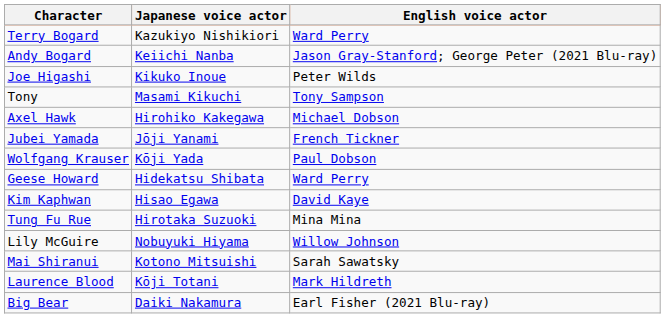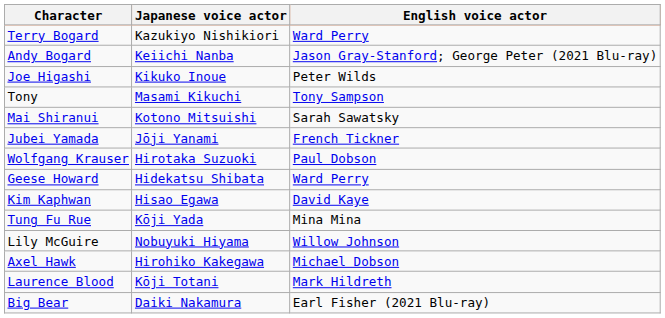 <table border="1" style="border-collapse: collapse;" class="wikitable plainrowheaders">
 <tr style="background-color: rgb(255,85,0);">
 <th>Character</th>
 <th>Japanese voice actor</th>
 <th>English voice actor</th>
 </tr>
 <tr>
 <td><a href='#'>Terry Bogard</a></td>
 <td>Kazukiyo Nishikiori</td>
 <td><a href='#'>Ward Perry</a></td>
 </tr>
 <tr>
 <td><a href='#'>Andy Bogard</a></td>
 <td><a href='#'>Keiichi Nanba</a></td>
 <td><a href='#'>Jason Gray-Stanford</a>; George Peter (2021 Blu-ray)</td>
 </tr>
 <tr>
 <td><a href='#'>Joe Higashi</a></td>
 <td><a href='#'>Kikuko Inoue</a></td>
 <td>Peter Wilds</td>
 </tr>
 <tr>
 <td>Tony</td>
 <td><a href='#'>Masami Kikuchi</a></td>
 <td><a href='#'>Tony Sampson</a></td>
 </tr>
 <tr>
-<td><a href='#'>Axel Hawk</a></td>
-<td><a href='#'>Hirohiko Kakegawa</a></td>
-<td><a href='#'>Michael Dobson</a></td>
+<td><a href='#'>Mai Shiranui</a></td>
+<td><a href='#'>Kotono Mitsuishi</a></td>
+<td>Sarah Sawatsky</td>
 </tr>
 <tr>
 <td><a href='#'>Jubei Yamada</a></td>
 <td><a href='#'>Jōji Yanami</a></td>
 <td><a href='#'>French Tickner</a></td>
 </tr>
 <tr>
 <td><a href='#'>Wolfgang Krauser</a></td>
-<td><a href='#'>Kōji Yada</a></td>
+<td><a href='#'>Hirotaka Suzuoki</a></td>
 <td><a href='#'>Paul Dobson</a></td>
 </tr>
 <tr>
 <td><a href='#'>Geese Howard</a></td>
 <td><a href='#'>Hidekatsu Shibata</a></td>
 <td><a href='#'>Ward Perry</a></td>
 </tr>
 <tr>
 <td><a href='#'>Kim Kaphwan</a></td>
 <td><a href='#'>Hisao Egawa</a></td>
 <td><a href='#'>David Kaye</a></td>
 </tr>
 <tr>
 <td><a href='#'>Tung Fu Rue</a></td>
-<td><a href='#'>Hirotaka Suzuoki</a></td>
+<td><a href='#'>Kōji Yada</a></td>
 <td>Mina Mina</td>
 </tr>
 <tr>
 <td>Lily McGuire</td>
 <td><a href='#'>Nobuyuki Hiyama</a></td>
 <td><a href='#'>Willow Johnson</a></td>
 </tr>
 <tr>
-<td><a href='#'>Mai Shiranui</a></td>
-<td><a href='#'>Kotono Mitsuishi</a></td>
-<td>Sarah Sawatsky</td>
+<td><a href='#'>Axel Hawk</a></td>
+<td><a href='#'>Hirohiko Kakegawa</a></td>
+<td><a href='#'>Michael Dobson</a></td>
 </tr>
 <tr>
 <td><a href='#'>Laurence Blood</a></td>
 <td><a href='#'>Kōji Totani</a></td>
 <td><a href='#'>Mark Hildreth</a></td>
 </tr>
 <tr>
 <td><a href='#'>Big Bear</a></td>
 <td><a href='#'>Daiki Nakamura</a></td>
 <td>Earl Fisher (2021 Blu-ray)</td>
 </tr>
 </table>
